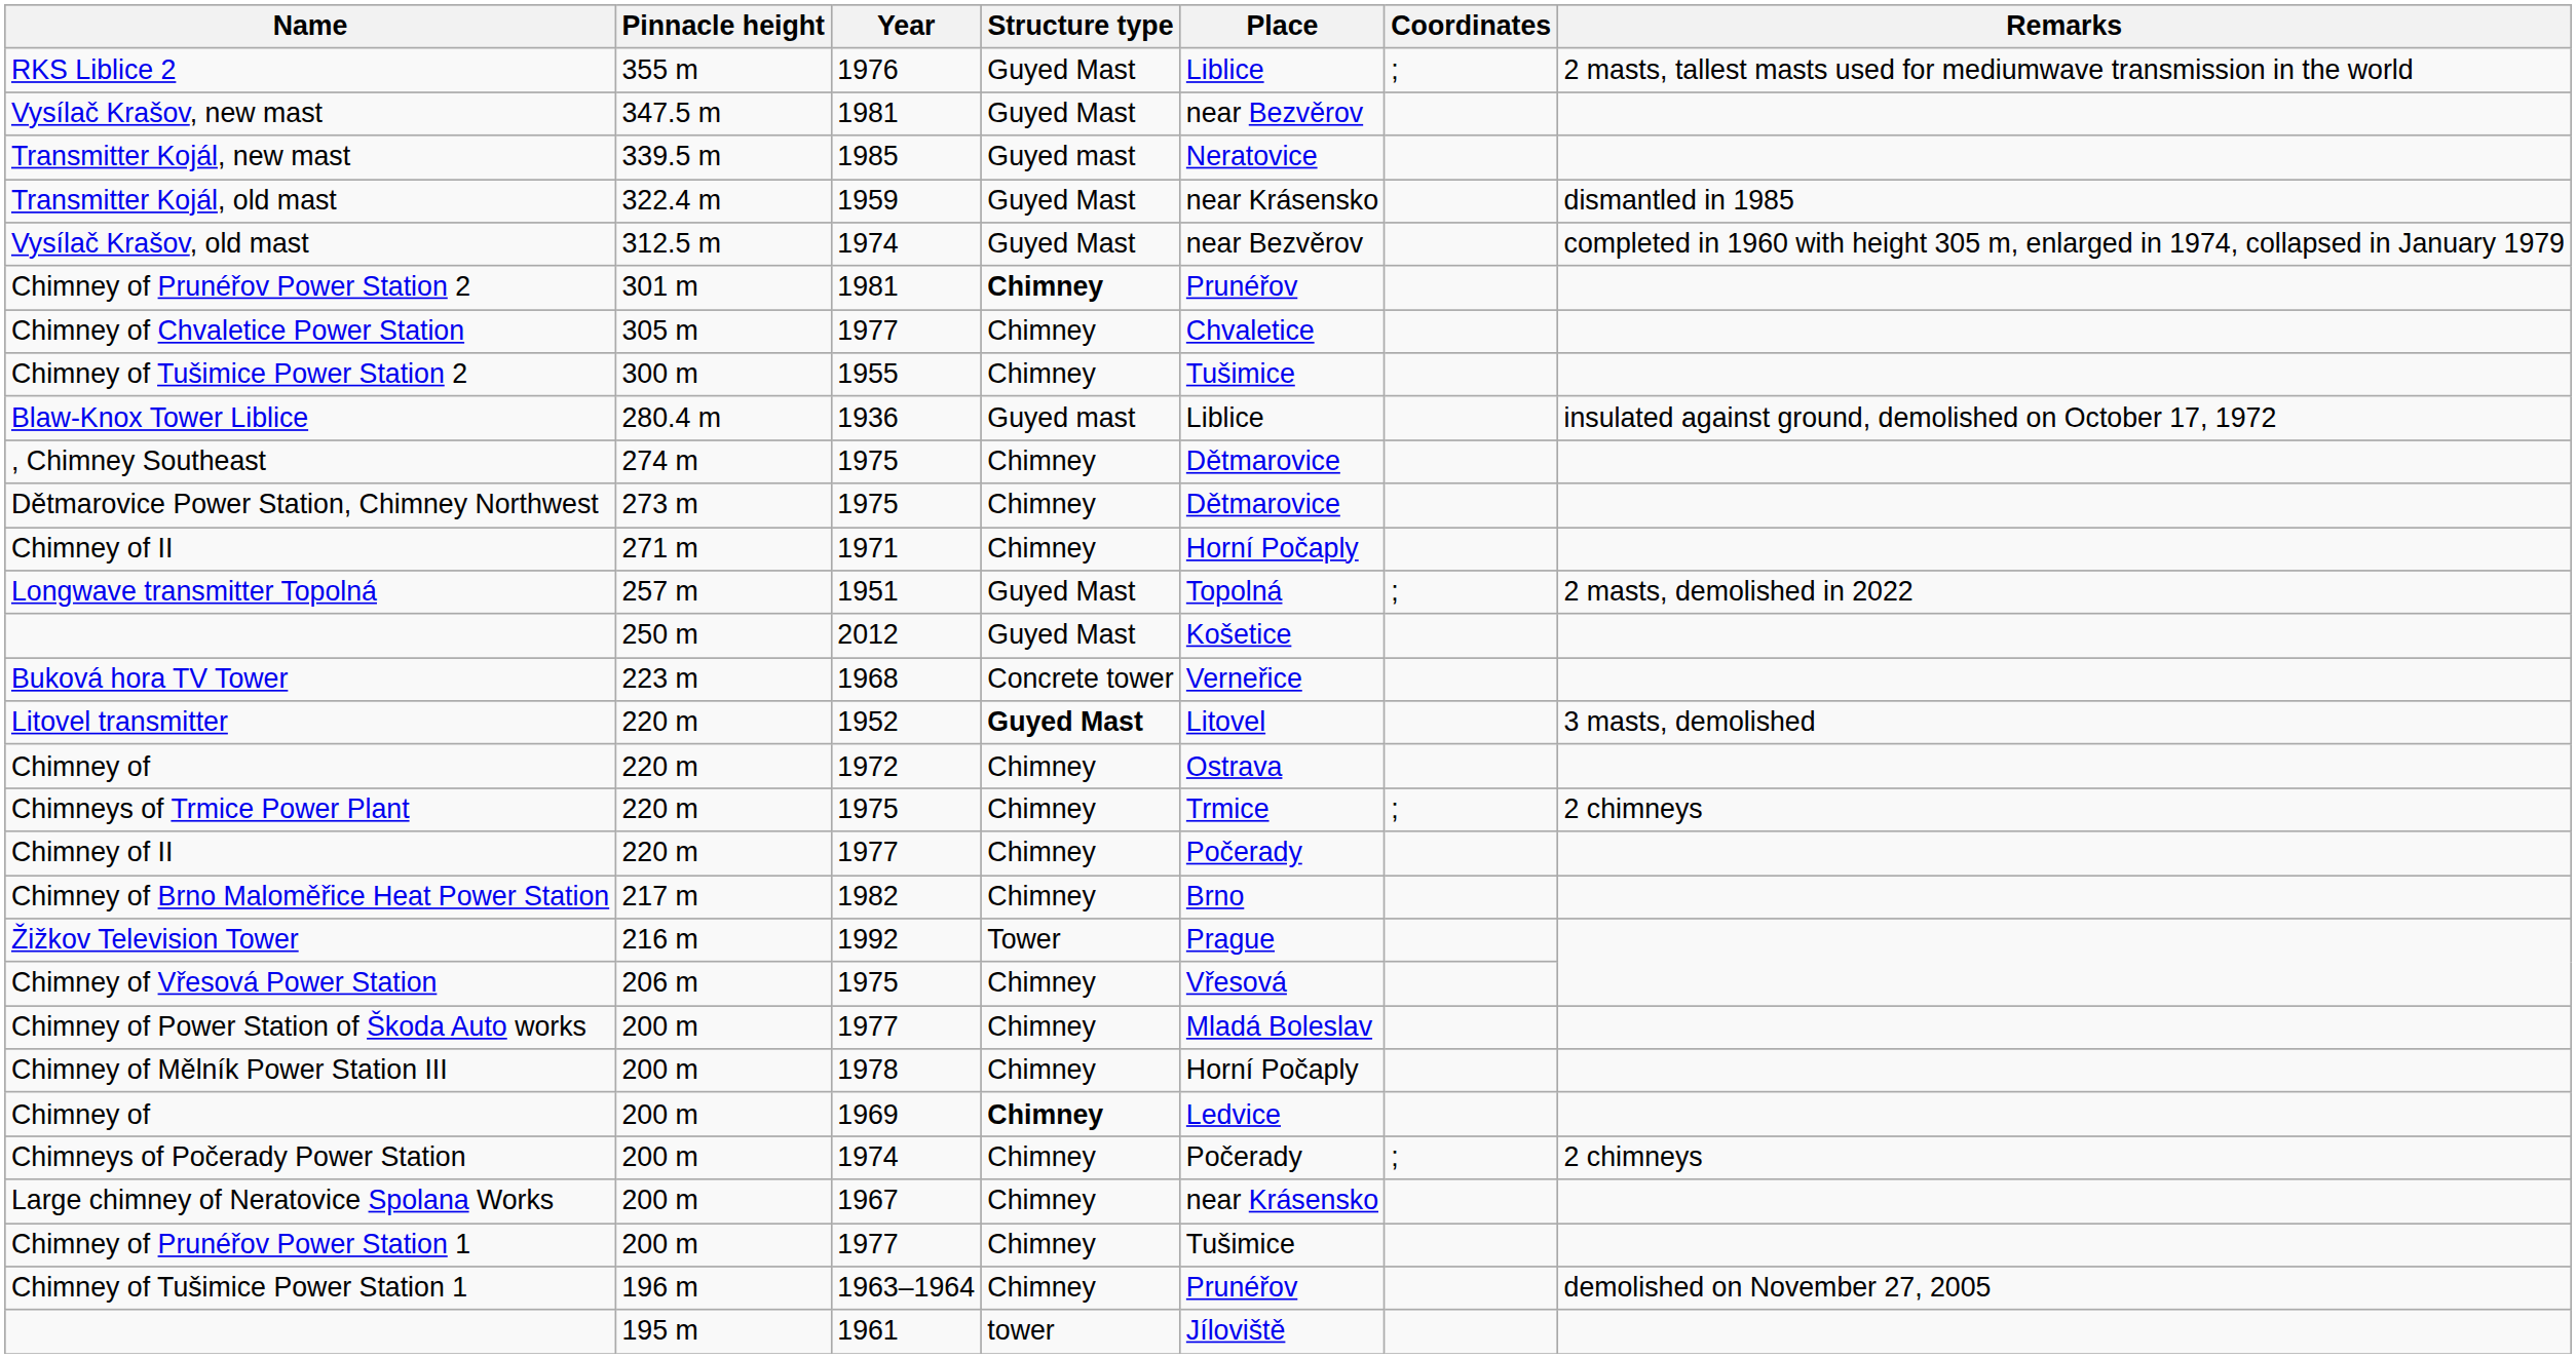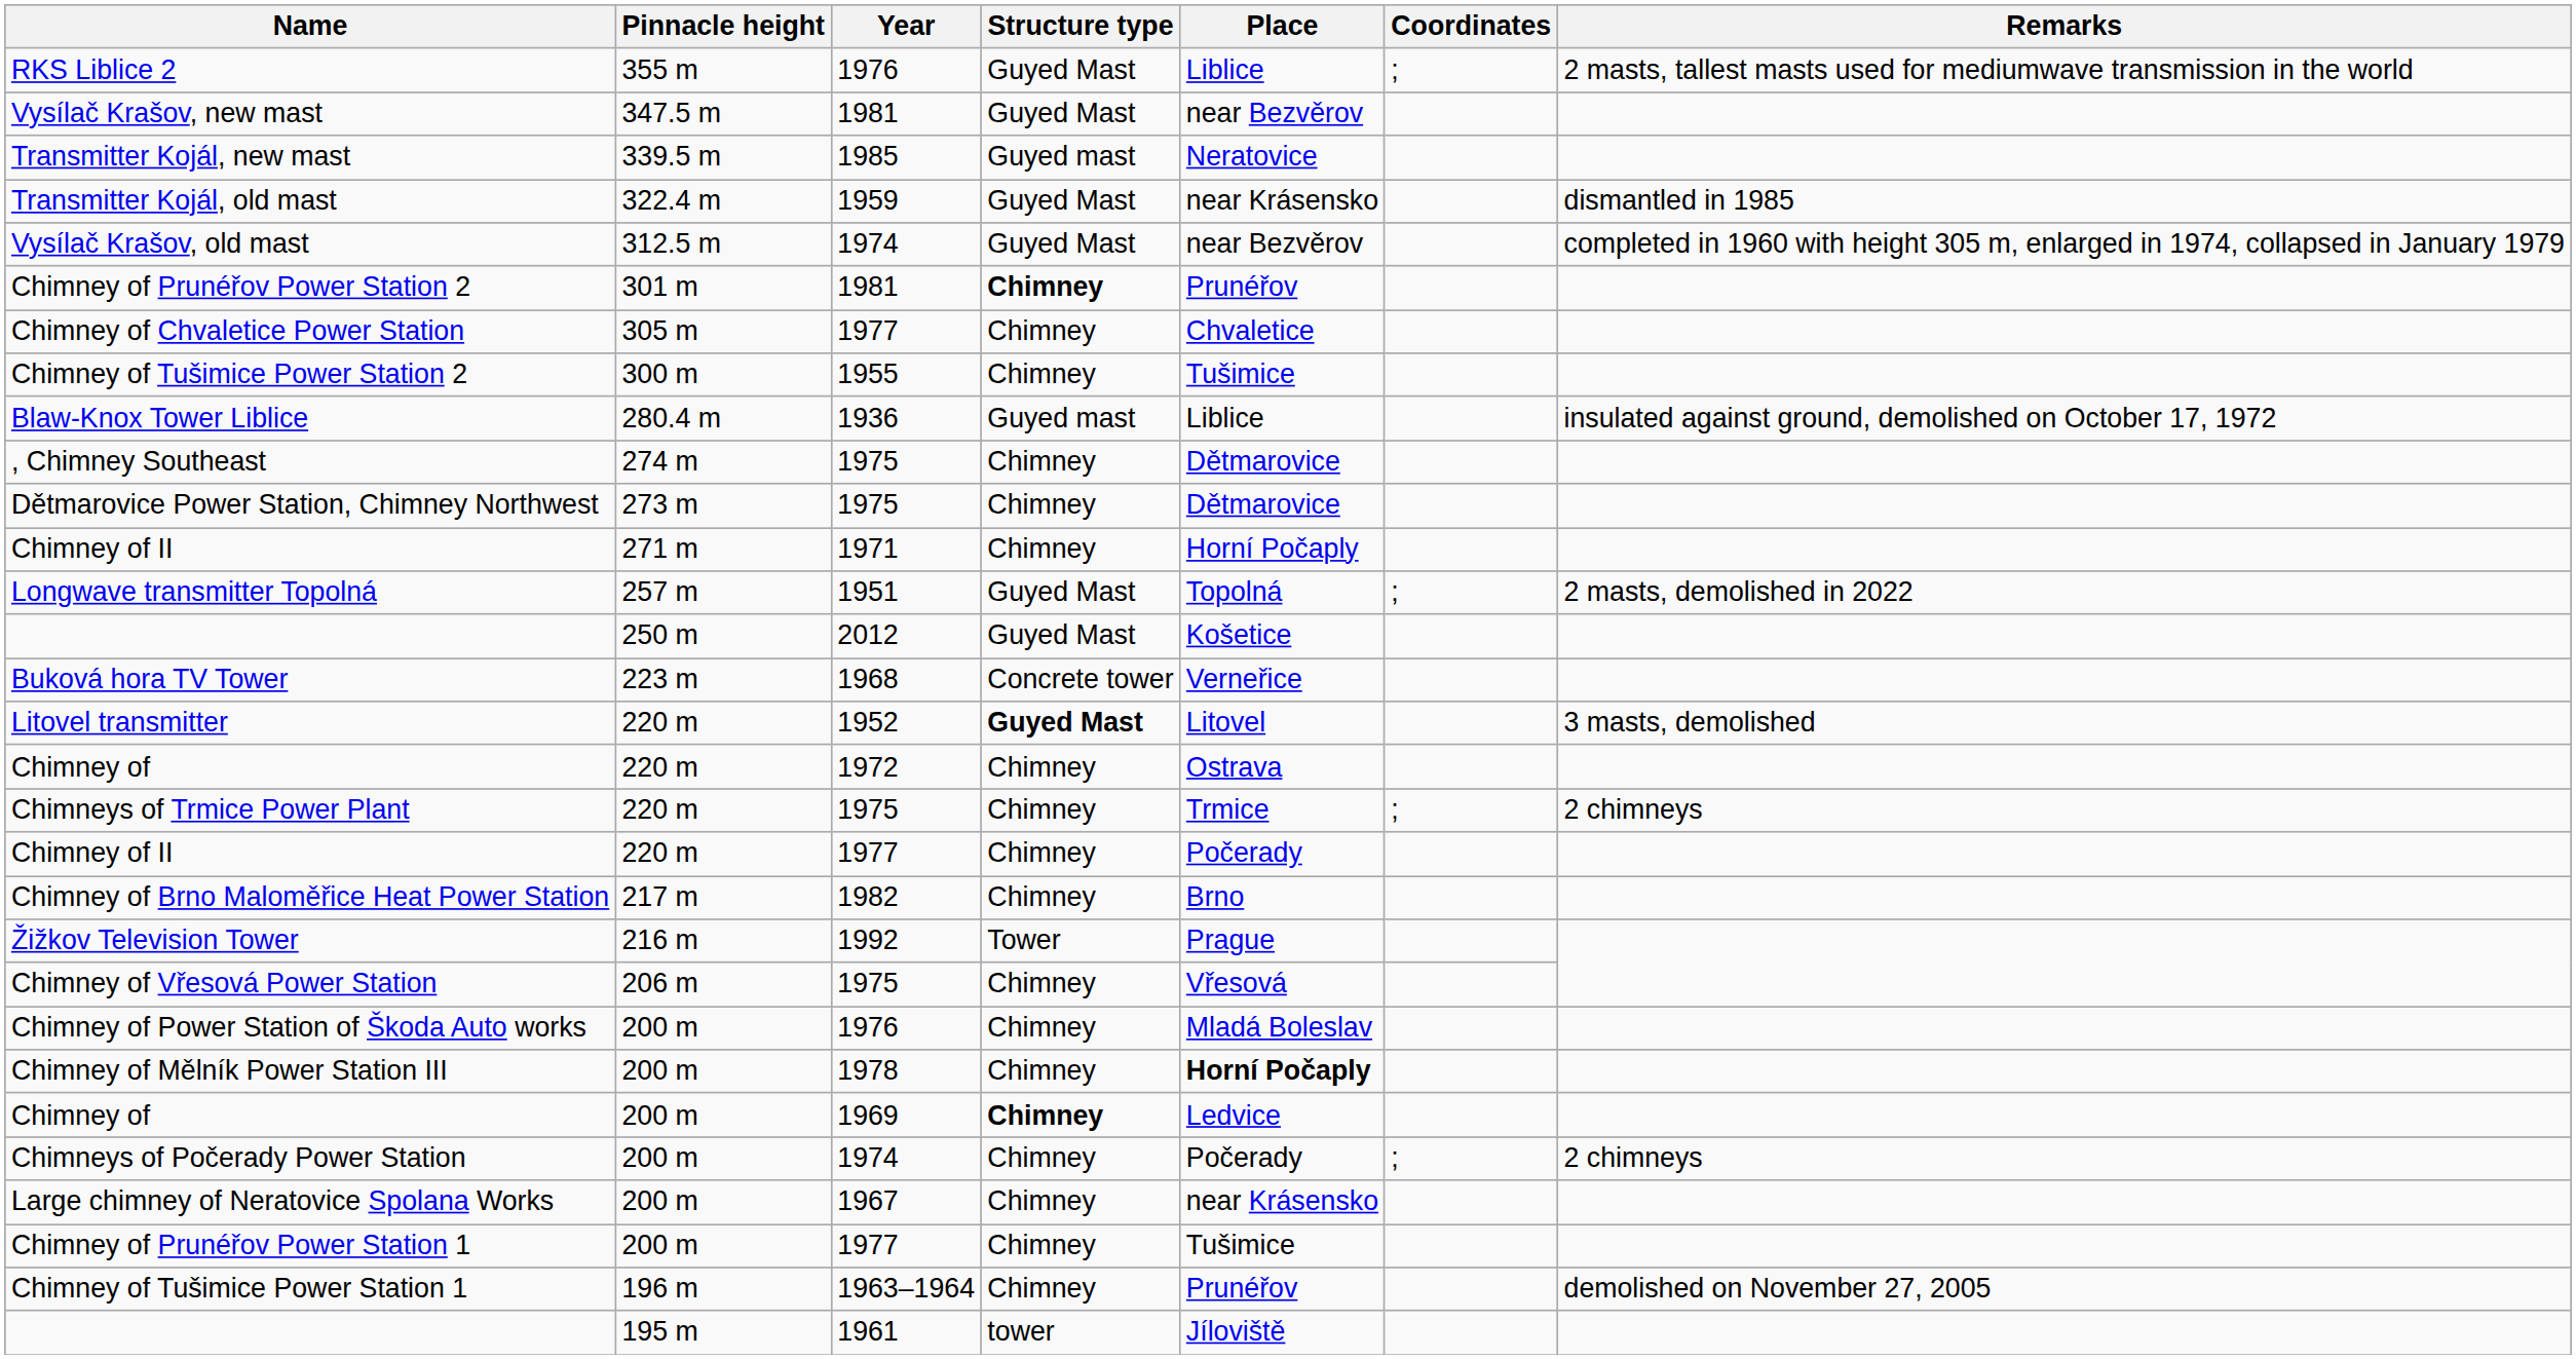 <table class="wikitable sortable">
 <tr>
 <th>Name</th>
 <th>Pinnacle height</th>
 <th>Year</th>
 <th>Structure type</th>
 <th>Place</th>
 <th>Coordinates</th>
 <th>Remarks</th>
 </tr>
 <tr>
 <td><a href='#'>RKS Liblice 2</a></td>
 <td>355 m</td>
 <td>1976</td>
 <td>Guyed Mast</td>
 <td><a href='#'>Liblice</a></td>
 <td> ; </td>
 <td>2 masts, tallest masts used for mediumwave transmission in the world</td>
 </tr>
 <tr>
 <td><a href='#'>Vysílač Krašov</a>, new mast</td>
 <td>347.5 m</td>
 <td>1981</td>
 <td>Guyed Mast</td>
 <td>near <a href='#'>Bezvěrov</a></td>
 <td></td>
 <td></td>
 </tr>
 <tr>
 <td><a href='#'>Transmitter Kojál</a>, new mast</td>
 <td>339.5 m</td>
 <td>1985</td>
 <td>Guyed mast</td>
 <td><a href='#'>Neratovice</a></td>
 <td></td>
 <td></td>
 </tr>
 <tr>
 <td><a href='#'>Transmitter Kojál</a>, old mast</td>
 <td>322.4 m</td>
 <td>1959</td>
 <td>Guyed Mast</td>
 <td>near Krásensko</td>
 <td></td>
 <td>dismantled in 1985</td>
 </tr>
 <tr>
 <td><a href='#'>Vysílač Krašov</a>, old mast</td>
 <td>312.5 m</td>
 <td>1974</td>
 <td>Guyed Mast</td>
 <td>near Bezvěrov</td>
 <td></td>
 <td>completed in 1960 with height 305 m, enlarged in 1974, collapsed in January 1979</td>
 </tr>
 <tr>
 <td>Chimney of <a href='#'>Prunéřov Power Station</a> 2</td>
 <td>301 m</td>
 <td>1981</td>
 <td><strong>Chimney</strong></td>
 <td><a href='#'>Prunéřov</a></td>
 <td></td>
 <td></td>
 </tr>
 <tr>
 <td>Chimney of <a href='#'>Chvaletice Power Station</a></td>
 <td>305 m</td>
 <td>1977</td>
 <td>Chimney</td>
 <td><a href='#'>Chvaletice</a></td>
 <td></td>
 <td></td>
 </tr>
 <tr>
 <td>Chimney of <a href='#'>Tušimice Power Station</a> 2</td>
 <td>300 m</td>
 <td>1955</td>
 <td>Chimney</td>
 <td><a href='#'>Tušimice</a></td>
 <td></td>
 <td></td>
 </tr>
 <tr>
 <td><a href='#'>Blaw-Knox Tower Liblice</a></td>
 <td>280.4 m</td>
 <td>1936</td>
 <td>Guyed mast</td>
 <td>Liblice</td>
 <td></td>
 <td>insulated against ground, demolished on October 17, 1972</td>
 </tr>
 <tr>
 <td>, Chimney Southeast</td>
 <td>274 m</td>
 <td>1975</td>
 <td>Chimney</td>
 <td><a href='#'>Dětmarovice</a></td>
 <td></td>
 <td></td>
 </tr>
 <tr>
 <td>Dětmarovice Power Station, Chimney Northwest</td>
 <td>273 m</td>
 <td>1975</td>
 <td>Chimney</td>
 <td><a href='#'>Dětmarovice</a></td>
 <td></td>
 <td></td>
 </tr>
 <tr>
 <td>Chimney of  II</td>
 <td>271 m</td>
 <td>1971</td>
 <td>Chimney</td>
 <td><a href='#'>Horní Počaply</a></td>
 <td></td>
 <td></td>
 </tr>
 <tr>
 <td><a href='#'>Longwave transmitter Topolná</a></td>
 <td>257 m</td>
 <td>1951</td>
 <td>Guyed Mast</td>
 <td><a href='#'>Topolná</a></td>
 <td> ; </td>
 <td>2 masts, demolished in 2022</td>
 </tr>
 <tr>
 <td></td>
 <td>250 m</td>
 <td>2012</td>
 <td>Guyed Mast</td>
 <td><a href='#'>Košetice</a></td>
 <td></td>
 <td></td>
 </tr>
 <tr>
 <td><a href='#'>Buková hora TV Tower</a></td>
 <td>223 m</td>
 <td>1968</td>
 <td>Concrete tower</td>
 <td><a href='#'>Verneřice</a></td>
 <td></td>
 <td></td>
 </tr>
 <tr>
 <td><a href='#'>Litovel transmitter</a></td>
 <td>220 m</td>
 <td>1952</td>
 <td><strong>Guyed Mast</strong></td>
 <td><a href='#'>Litovel</a></td>
 <td></td>
 <td>3 masts, demolished</td>
 </tr>
 <tr>
 <td>Chimney of </td>
 <td>220 m</td>
 <td>1972</td>
 <td>Chimney</td>
 <td><a href='#'>Ostrava</a></td>
 <td></td>
 <td></td>
 </tr>
 <tr>
 <td>Chimneys of <a href='#'>Trmice Power Plant</a></td>
 <td>220 m</td>
 <td>1975</td>
 <td>Chimney</td>
 <td><a href='#'>Trmice</a></td>
 <td> ; </td>
 <td>2 chimneys</td>
 </tr>
 <tr>
 <td>Chimney of  II</td>
 <td>220 m</td>
 <td>1977</td>
 <td>Chimney</td>
 <td><a href='#'>Počerady</a></td>
 <td></td>
 <td></td>
 </tr>
 <tr>
 <td>Chimney of <a href='#'>Brno Maloměřice Heat Power Station</a></td>
 <td>217 m</td>
 <td>1982</td>
 <td>Chimney</td>
 <td><a href='#'>Brno</a></td>
 <td></td>
 <td></td>
 </tr>
 <tr>
 <td><a href='#'>Žižkov Television Tower</a></td>
 <td>216 m</td>
 <td>1992</td>
 <td>Tower</td>
 <td><a href='#'>Prague</a></td>
 <td></td>
 </tr>
 <tr>
 <td>Chimney of <a href='#'>Vřesová Power Station</a></td>
 <td>206 m</td>
 <td>1975</td>
 <td>Chimney</td>
 <td><a href='#'>Vřesová</a></td>
 <td></td>
 </tr>
 <tr>
 <td>Chimney of Power Station of <a href='#'>Škoda Auto</a> works</td>
 <td>200 m</td>
-<td>1977</td>
+<td>1976</td>
 <td>Chimney</td>
 <td><a href='#'>Mladá Boleslav</a></td>
 <td></td>
 <td></td>
 </tr>
 <tr>
 <td>Chimney of Mělník Power Station III</td>
 <td>200 m</td>
 <td>1978</td>
 <td>Chimney</td>
-<td>Horní Počaply</td>
+<td><strong>Horní Počaply</strong></td>
 <td></td>
 <td></td>
 </tr>
 <tr>
 <td>Chimney of </td>
 <td>200 m</td>
 <td>1969</td>
 <td><strong>Chimney</strong></td>
 <td><a href='#'>Ledvice</a></td>
 <td></td>
 <td></td>
 </tr>
 <tr>
 <td>Chimneys of Počerady Power Station</td>
 <td>200 m</td>
 <td>1974</td>
 <td>Chimney</td>
 <td>Počerady</td>
 <td> ; </td>
 <td>2 chimneys</td>
 </tr>
 <tr>
 <td>Large chimney of Neratovice <a href='#'>Spolana</a> Works</td>
 <td>200 m</td>
 <td>1967</td>
 <td>Chimney</td>
 <td>near <a href='#'>Krásensko</a></td>
 <td></td>
 <td></td>
 </tr>
 <tr>
 <td>Chimney of <a href='#'>Prunéřov Power Station</a> 1</td>
 <td>200 m</td>
 <td>1977</td>
 <td>Chimney</td>
 <td>Tušimice</td>
 <td></td>
 <td></td>
 </tr>
 <tr>
 <td>Chimney of Tušimice Power Station 1</td>
 <td>196 m</td>
 <td>1963–1964</td>
 <td>Chimney</td>
 <td><a href='#'>Prunéřov</a></td>
 <td></td>
 <td>demolished on November 27, 2005</td>
 </tr>
 <tr>
 <td></td>
 <td>195 m</td>
 <td>1961</td>
 <td>tower</td>
 <td><a href='#'>Jíloviště</a></td>
 <td></td>
 <td></td>
 </tr>
 </table>
